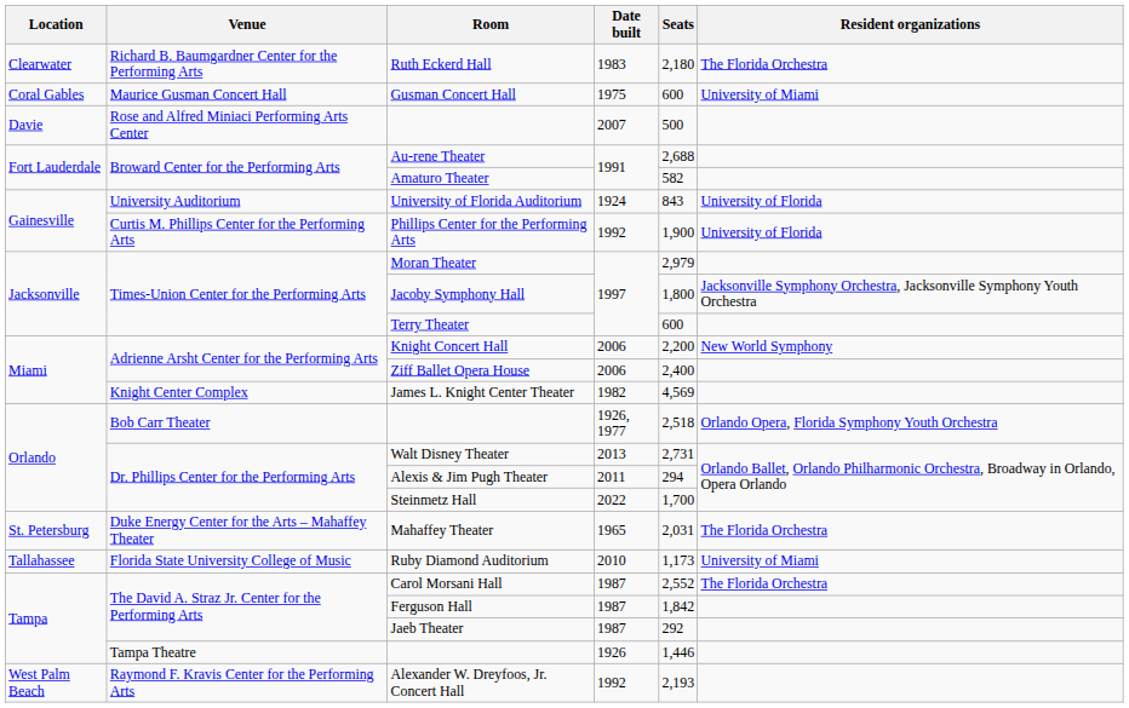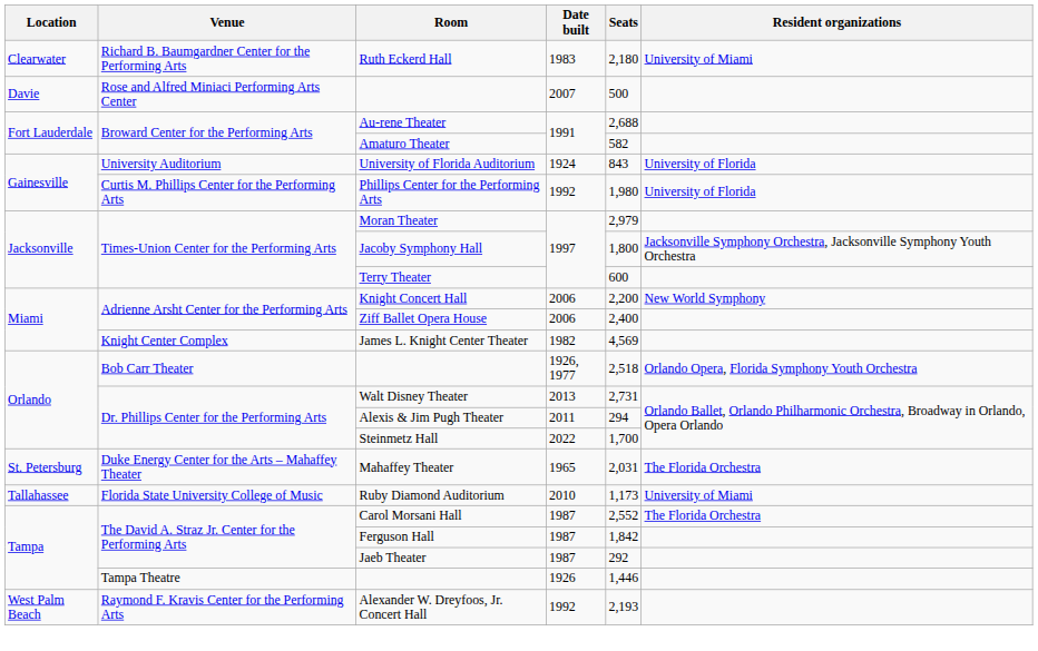 <table class="wikitable sortable">
 <tr>
 <th>Location</th>
 <th>Venue</th>
 <th>Room</th>
 <th>Date built</th>
 <th>Seats</th>
 <th>Resident organizations</th>
 </tr>
 <tr>
 <td><a href='#'>Clearwater</a></td>
 <td><a href='#'>Richard B. Baumgardner Center for the Performing Arts</a></td>
 <td><a href='#'>Ruth Eckerd Hall</a></td>
 <td>1983</td>
 <td>2,180</td>
-<td><a href='#'>The Florida Orchestra</a></td>
-</tr>
-<tr>
-<td rowspan=1><a href='#'>Coral Gables</a></td>
-<td rowspan=1><a href='#'>Maurice Gusman Concert Hall</a></td>
-<td rowspan=1><a href='#'>Gusman Concert Hall</a></td>
-<td rowspan=1>1975</td>
-<td>600</td>
 <td><a href='#'>University of Miami</a></td>
 </tr>
 <tr>
 <td rowspan=1><a href='#'>Davie</a></td>
 <td><a href='#'>Rose and Alfred Miniaci Performing Arts Center</a></td>
 <td></td>
 <td>2007</td>
 <td>500</td>
 <td></td>
 </tr>
 <tr>
 <td rowspan=2><a href='#'>Fort Lauderdale</a></td>
 <td rowspan=2><a href='#'>Broward Center for the Performing Arts</a></td>
 <td><a href='#'>Au-rene Theater</a></td>
 <td rowspan=2>1991</td>
 <td>2,688</td>
 <td></td>
 </tr>
 <tr>
 <td><a href='#'>Amaturo Theater</a></td>
 <td>582</td>
 <td></td>
 </tr>
 <tr>
 <td rowspan=2><a href='#'>Gainesville</a></td>
 <td><a href='#'>University Auditorium</a></td>
 <td><a href='#'>University of Florida Auditorium</a></td>
 <td>1924</td>
 <td>843</td>
 <td><a href='#'>University of Florida</a></td>
 </tr>
 <tr>
 <td><a href='#'>Curtis M. Phillips Center for the Performing Arts</a></td>
 <td><a href='#'>Phillips Center for the Performing Arts</a></td>
 <td>1992</td>
-<td>1,900</td>
+<td>1,980</td>
 <td><a href='#'>University of Florida</a></td>
 </tr>
 <tr>
 <td rowspan=3><a href='#'>Jacksonville</a></td>
 <td rowspan=3><a href='#'>Times-Union Center for the Performing Arts</a></td>
 <td><a href='#'>Moran Theater</a></td>
 <td rowspan=3>1997</td>
 <td>2,979</td>
 <td></td>
 </tr>
 <tr>
 <td><a href='#'>Jacoby Symphony Hall</a></td>
 <td>1,800</td>
 <td><a href='#'>Jacksonville Symphony Orchestra</a>, Jacksonville Symphony Youth Orchestra</td>
 </tr>
 <tr>
 <td><a href='#'>Terry Theater</a></td>
 <td>600</td>
 <td></td>
 </tr>
 <tr>
 <td rowspan=3><a href='#'>Miami</a></td>
 <td rowspan=2><a href='#'>Adrienne Arsht Center for the Performing Arts</a></td>
 <td><a href='#'>Knight Concert Hall</a></td>
 <td>2006</td>
 <td>2,200</td>
 <td><a href='#'>New World Symphony</a></td>
 </tr>
 <tr>
 <td><a href='#'>Ziff Ballet Opera House</a></td>
 <td>2006</td>
 <td>2,400</td>
 <td></td>
 </tr>
 <tr>
 <td><a href='#'>Knight Center Complex</a></td>
 <td>James L. Knight Center Theater</td>
 <td>1982</td>
 <td>4,569</td>
 <td></td>
 </tr>
 <tr>
 <td rowspan="4"><a href='#'>Orlando</a></td>
 <td><a href='#'>Bob Carr Theater</a></td>
 <td></td>
 <td>1926, 1977</td>
 <td>2,518</td>
 <td><a href='#'>Orlando Opera</a>, <a href='#'>Florida Symphony Youth Orchestra</a></td>
 </tr>
 <tr>
 <td rowspan="3"><a href='#'>Dr. Phillips Center for the Performing Arts</a></td>
 <td>Walt Disney Theater</td>
 <td>2013</td>
 <td>2,731</td>
 <td rowspan="3"><a href='#'>Orlando Ballet</a>, <a href='#'>Orlando Philharmonic Orchestra</a>, Broadway in Orlando, Opera Orlando</td>
 </tr>
 <tr>
 <td>Alexis & Jim Pugh Theater</td>
 <td>2011</td>
 <td>294</td>
 </tr>
 <tr>
 <td>Steinmetz Hall</td>
 <td>2022</td>
 <td>1,700</td>
 </tr>
 <tr>
 <td><a href='#'>St. Petersburg</a></td>
 <td><a href='#'>Duke Energy Center for the Arts – Mahaffey Theater</a></td>
 <td>Mahaffey Theater</td>
 <td>1965</td>
 <td>2,031</td>
 <td><a href='#'>The Florida Orchestra</a></td>
 </tr>
 <tr>
 <td><a href='#'>Tallahassee</a></td>
 <td><a href='#'>Florida State University College of Music</a></td>
 <td>Ruby Diamond Auditorium</td>
 <td>2010</td>
 <td>1,173</td>
 <td><a href='#'>University of Miami</a></td>
 </tr>
 <tr>
 <td rowspan=4><a href='#'>Tampa</a></td>
 <td rowspan=3><a href='#'>The David A. Straz Jr. Center for the Performing Arts</a></td>
 <td>Carol Morsani Hall</td>
 <td>1987</td>
 <td>2,552</td>
 <td><a href='#'>The Florida Orchestra</a></td>
 </tr>
 <tr>
 <td>Ferguson Hall</td>
 <td>1987</td>
 <td>1,842</td>
 <td></td>
 </tr>
 <tr>
 <td>Jaeb Theater</td>
 <td>1987</td>
 <td>292</td>
 <td></td>
 </tr>
 <tr>
 <td>Tampa Theatre</td>
 <td></td>
 <td>1926</td>
 <td>1,446</td>
 <td></td>
 </tr>
 <tr>
 <td><a href='#'>West Palm Beach</a></td>
 <td><a href='#'>Raymond F. Kravis Center for the Performing Arts</a></td>
 <td>Alexander W. Dreyfoos, Jr. Concert Hall</td>
 <td>1992</td>
 <td>2,193</td>
 <td></td>
 </tr>
 </table>
